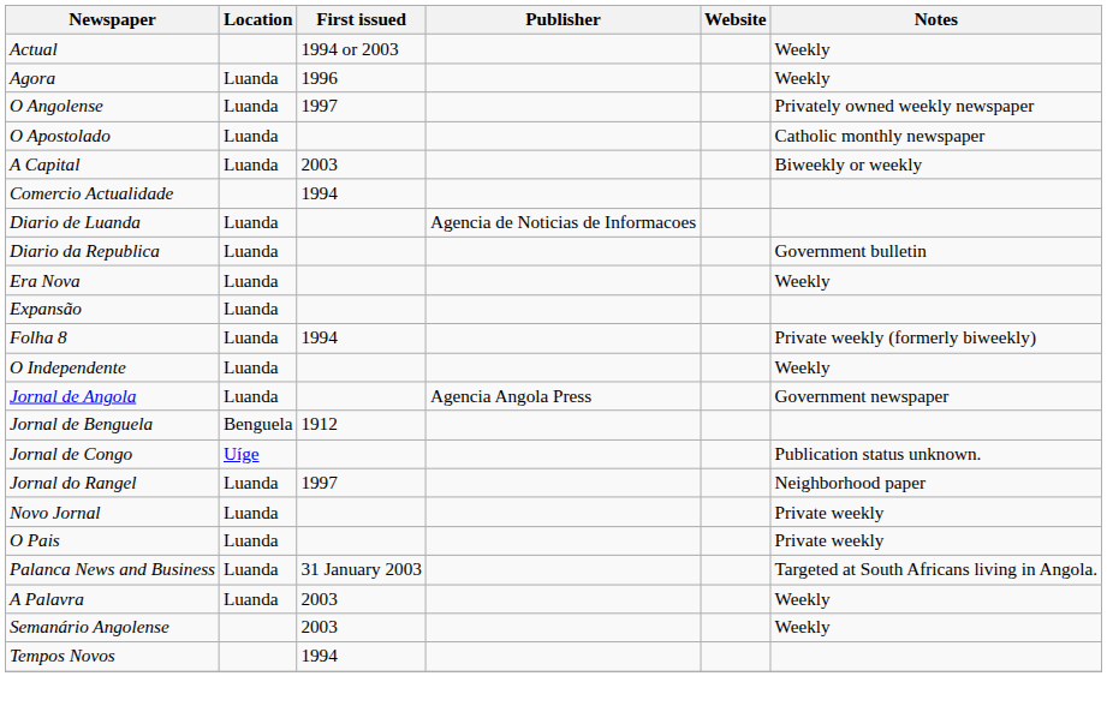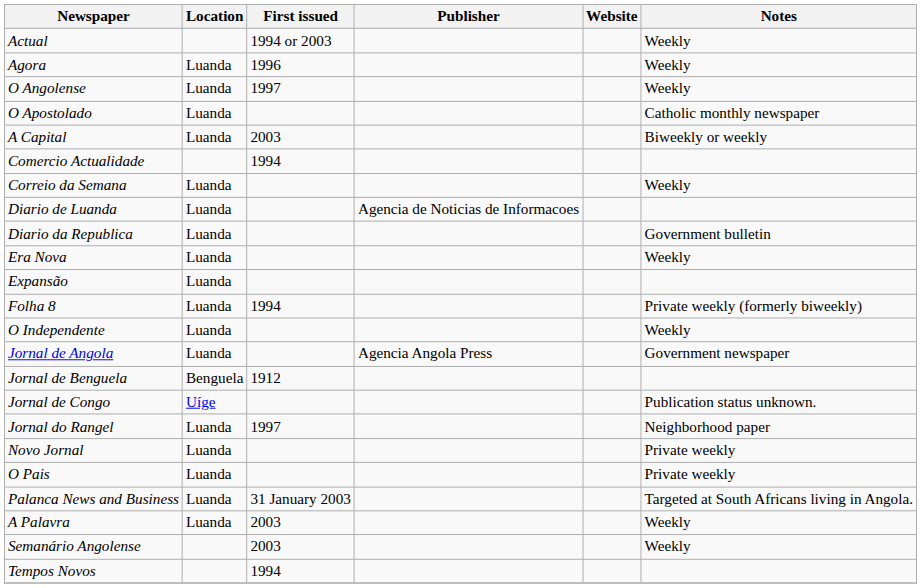 <table class="wikitable sortable">
 <tr>
 <th>Newspaper</th>
 <th>Location</th>
 <th>First issued</th>
 <th>Publisher</th>
 <th>Website</th>
 <th>Notes</th>
 </tr>
 <tr>
 <td><em>Actual</em> </td>
 <td></td>
 <td>1994  or 2003 </td>
 <td></td>
 <td></td>
 <td>Weekly</td>
 </tr>
 <tr>
 <td><em>Agora</em> </td>
 <td>Luanda</td>
 <td>1996 </td>
 <td></td>
 <td></td>
 <td>Weekly</td>
 </tr>
 <tr>
 <td><em>O Angolense</em> </td>
 <td>Luanda</td>
 <td>1997 </td>
 <td></td>
 <td></td>
-<td>Privately owned weekly newspaper</td>
+<td>Weekly </td>
 </tr>
 <tr>
 <td><em>O Apostolado</em> </td>
 <td>Luanda</td>
 <td></td>
 <td></td>
 <td></td>
 <td>Catholic monthly newspaper</td>
 </tr>
 <tr>
 <td><em>A Capital</em> </td>
 <td>Luanda</td>
 <td>2003 </td>
 <td></td>
 <td></td>
 <td>Biweekly or weekly </td>
 </tr>
 <tr>
 <td><em>Comercio Actualidade</em> </td>
 <td></td>
 <td>1994</td>
 <td></td>
 <td></td>
 <td></td>
+</tr>
+<tr>
+<td><em>Correio da Semana</em> </td>
+<td>Luanda</td>
+<td></td>
+<td></td>
+<td></td>
+<td>Weekly</td>
 </tr>
 <tr>
 <td><em>Diario de Luanda</em> </td>
 <td>Luanda</td>
 <td></td>
 <td>Agencia de Noticias de Informacoes</td>
 <td></td>
 <td></td>
 </tr>
 <tr>
 <td><em>Diario da Republica</em> </td>
 <td>Luanda</td>
 <td></td>
 <td></td>
 <td></td>
 <td>Government bulletin</td>
 </tr>
 <tr>
 <td><em>Era Nova</em> </td>
 <td>Luanda</td>
 <td></td>
 <td></td>
 <td></td>
 <td>Weekly</td>
 </tr>
 <tr>
 <td><em>Expansão</em> </td>
 <td>Luanda</td>
 <td></td>
 <td></td>
 <td></td>
 <td></td>
 </tr>
 <tr>
 <td><em>Folha 8</em> </td>
 <td>Luanda</td>
 <td>1994 </td>
 <td></td>
 <td></td>
 <td>Private weekly (formerly biweekly)</td>
 </tr>
 <tr>
 <td><em>O Independente</em> </td>
 <td>Luanda</td>
 <td></td>
 <td></td>
 <td></td>
 <td>Weekly</td>
 </tr>
 <tr>
 <td><em><a href='#'>Jornal de Angola</a></em></td>
 <td>Luanda</td>
 <td></td>
 <td>Agencia Angola Press </td>
 <td></td>
 <td>Government newspaper</td>
 </tr>
 <tr>
 <td><em>Jornal de Benguela</em> </td>
 <td>Benguela</td>
 <td>1912 </td>
 <td></td>
 <td></td>
 <td></td>
 </tr>
 <tr>
 <td><em>Jornal de Congo</em> </td>
 <td><a href='#'>Uíge</a></td>
 <td></td>
 <td></td>
 <td></td>
 <td>Publication status unknown.</td>
 </tr>
 <tr>
 <td><em>Jornal do Rangel</em> </td>
 <td>Luanda</td>
 <td>1997</td>
 <td></td>
 <td></td>
 <td>Neighborhood paper</td>
 </tr>
 <tr>
 <td><em>Novo Jornal</em> </td>
 <td>Luanda</td>
 <td></td>
 <td></td>
 <td></td>
 <td>Private weekly</td>
 </tr>
 <tr>
 <td><em>O Pais</em> </td>
 <td>Luanda</td>
 <td></td>
 <td></td>
 <td></td>
 <td>Private weekly</td>
 </tr>
 <tr>
 <td><em>Palanca News and Business</em> </td>
 <td>Luanda</td>
 <td>31 January 2003 </td>
 <td></td>
 <td></td>
 <td>Targeted at South Africans living in Angola.</td>
 </tr>
 <tr>
 <td><em>A Palavra</em> </td>
 <td>Luanda</td>
 <td>2003</td>
 <td></td>
 <td></td>
 <td>Weekly</td>
 </tr>
 <tr>
 <td><em>Semanário Angolense</em> </td>
 <td></td>
 <td>2003 </td>
 <td></td>
 <td></td>
 <td>Weekly </td>
 </tr>
 <tr>
 <td><em>Tempos Novos</em> </td>
 <td></td>
 <td>1994</td>
 <td></td>
 <td></td>
 <td></td>
 </tr>
 <tr>
 </tr>
 </table>
